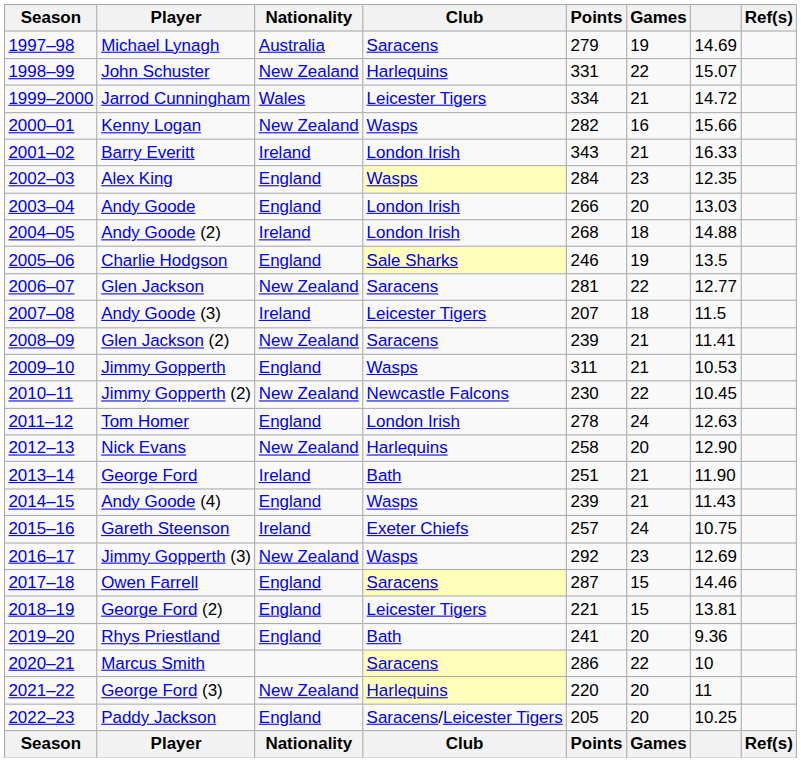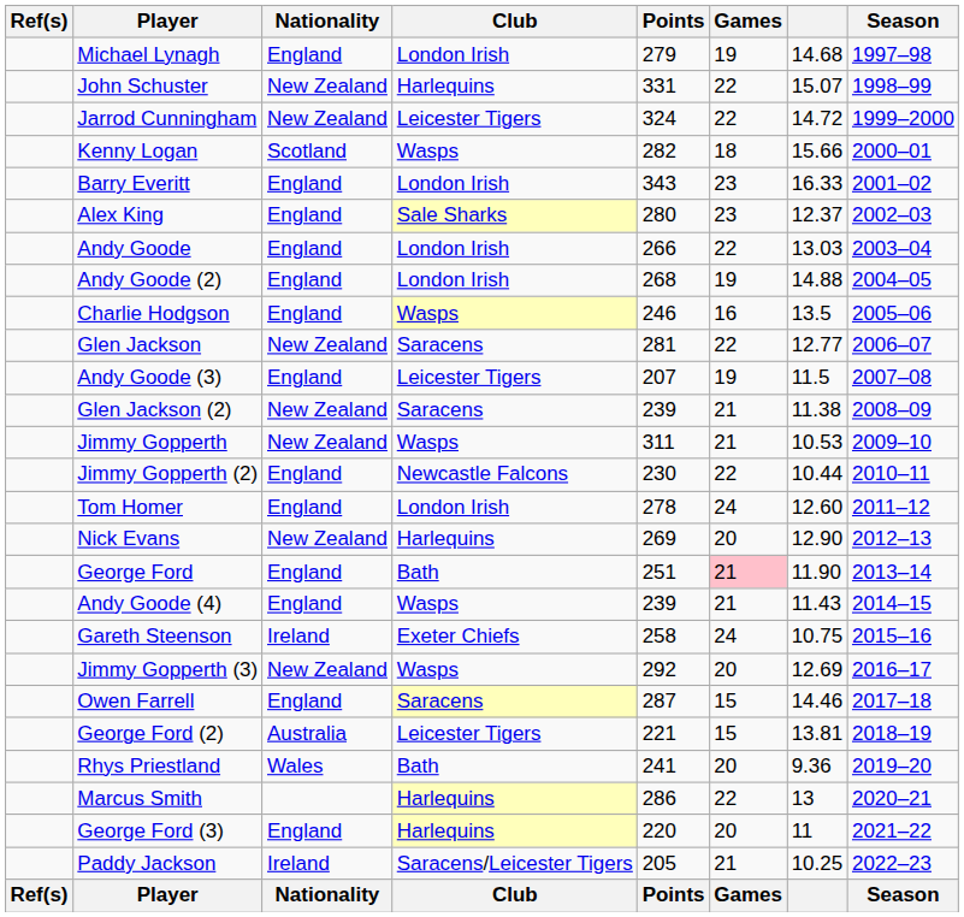 <table class="wikitable sortable plainrowheaders">
 <tr>
-<th scope="col">Season</th>
+<th scope="col" class="unsortable">Ref(s)</th>
 <th scope="col">Player</th>
 <th scope="col">Nationality</th>
 <th scope="col">Club</th>
 <th scope="col">Points</th>
 <th scope="col">Games</th>
 <th scope="col"></th>
-<th scope="col" class="unsortable">Ref(s)</th>
+<th scope="col">Season</th>
 </tr>
 <tr>
-<td><a href='#'>1997–98</a></td>
+<td></td>
 <td><a href='#'>Michael Lynagh</a></td>
-<td> <a href='#'>Australia</a></td>
-<td><a href='#'>Saracens</a></td>
+<td> <a href='#'>England</a></td>
+<td><a href='#'>London Irish</a></td>
 <td>279</td>
 <td>19</td>
-<td>14.69</td>
-<td></td>
+<td>14.68</td>
+<td><a href='#'>1997–98</a></td>
 </tr>
 <tr>
-<td><a href='#'>1998–99</a></td>
+<td></td>
 <td><a href='#'>John Schuster</a></td>
 <td> <a href='#'>New Zealand</a></td>
 <td><a href='#'>Harlequins</a></td>
 <td>331</td>
 <td>22</td>
 <td>15.07</td>
-<td></td>
+<td><a href='#'>1998–99</a></td>
 </tr>
 <tr>
+<td></td>
+<td><a href='#'>Jarrod Cunningham</a></td>
+<td> <a href='#'>New Zealand</a></td>
+<td><a href='#'>Leicester Tigers</a></td>
+<td>324</td>
+<td>22</td>
+<td>14.72</td>
 <td><a href='#'>1999–2000</a></td>
-<td><a href='#'>Jarrod Cunningham</a></td>
-<td> <a href='#'>Wales</a></td>
-<td><a href='#'>Leicester Tigers</a></td>
-<td>334</td>
-<td>21</td>
-<td>14.72</td>
-<td></td>
 </tr>
 <tr>
-<td><a href='#'>2000–01</a></td>
+<td></td>
 <td><a href='#'>Kenny Logan</a></td>
-<td> <a href='#'>New Zealand</a></td>
+<td> <a href='#'>Scotland</a></td>
 <td><a href='#'>Wasps</a></td>
 <td>282</td>
-<td>16</td>
+<td>18</td>
 <td>15.66</td>
-<td></td>
+<td><a href='#'>2000–01</a></td>
 </tr>
 <tr>
-<td><a href='#'>2001–02</a></td>
+<td></td>
 <td><a href='#'>Barry Everitt</a></td>
-<td> <a href='#'>Ireland</a></td>
+<td> <a href='#'>England</a></td>
 <td><a href='#'>London Irish</a></td>
 <td>343</td>
-<td>21</td>
+<td>23</td>
 <td>16.33</td>
-<td></td>
+<td><a href='#'>2001–02</a></td>
 </tr>
 <tr>
-<td><a href='#'>2002–03</a></td>
+<td></td>
 <td><a href='#'>Alex King</a></td>
 <td> <a href='#'>England</a></td>
-<td style="background:#ffb"><a href='#'>Wasps</a></td>
-<td>284</td>
+<td style="background:#ffb"><a href='#'>Sale Sharks</a></td>
+<td>280</td>
 <td>23</td>
-<td>12.35</td>
-<td></td>
+<td>12.37</td>
+<td><a href='#'>2002–03</a></td>
 </tr>
 <tr>
-<td><a href='#'>2003–04</a></td>
+<td></td>
 <td><a href='#'>Andy Goode</a></td>
 <td> <a href='#'>England</a></td>
 <td><a href='#'>London Irish</a></td>
 <td>266</td>
-<td>20</td>
+<td>22</td>
 <td>13.03</td>
-<td></td>
+<td><a href='#'>2003–04</a></td>
 </tr>
 <tr>
-<td><a href='#'>2004–05</a></td>
+<td></td>
 <td><a href='#'>Andy Goode</a> (2)</td>
-<td> <a href='#'>Ireland</a></td>
+<td> <a href='#'>England</a></td>
 <td><a href='#'>London Irish</a></td>
 <td>268</td>
-<td>18</td>
+<td>19</td>
 <td>14.88</td>
-<td></td>
+<td><a href='#'>2004–05</a></td>
 </tr>
 <tr>
-<td><a href='#'>2005–06</a></td>
+<td></td>
 <td><a href='#'>Charlie Hodgson</a></td>
 <td> <a href='#'>England</a></td>
-<td style="background:#ffb"><a href='#'>Sale Sharks</a></td>
+<td style="background:#ffb"><a href='#'>Wasps</a></td>
 <td>246</td>
-<td>19</td>
+<td>16</td>
 <td>13.5</td>
-<td></td>
+<td><a href='#'>2005–06</a></td>
 </tr>
 <tr>
-<td><a href='#'>2006–07</a></td>
+<td></td>
 <td><a href='#'>Glen Jackson</a></td>
 <td> <a href='#'>New Zealand</a></td>
 <td><a href='#'>Saracens</a></td>
 <td>281</td>
 <td>22</td>
 <td>12.77</td>
-<td></td>
+<td><a href='#'>2006–07</a></td>
 </tr>
 <tr>
-<td><a href='#'>2007–08</a></td>
+<td></td>
 <td><a href='#'>Andy Goode</a> (3)</td>
-<td> <a href='#'>Ireland</a></td>
+<td> <a href='#'>England</a></td>
 <td><a href='#'>Leicester Tigers</a></td>
 <td>207</td>
-<td>18</td>
+<td>19</td>
 <td>11.5</td>
-<td></td>
+<td><a href='#'>2007–08</a></td>
 </tr>
 <tr>
-<td><a href='#'>2008–09</a></td>
+<td></td>
 <td><a href='#'>Glen Jackson</a> (2)</td>
 <td> <a href='#'>New Zealand</a></td>
 <td><a href='#'>Saracens</a></td>
 <td>239</td>
 <td>21</td>
-<td>11.41</td>
-<td></td>
+<td>11.38</td>
+<td><a href='#'>2008–09</a></td>
 </tr>
 <tr>
-<td><a href='#'>2009–10</a></td>
+<td></td>
 <td><a href='#'>Jimmy Gopperth</a></td>
-<td> <a href='#'>England</a></td>
+<td> <a href='#'>New Zealand</a></td>
 <td><a href='#'>Wasps</a></td>
 <td>311</td>
 <td>21</td>
 <td>10.53</td>
-<td></td>
+<td><a href='#'>2009–10</a></td>
 </tr>
 <tr>
-<td><a href='#'>2010–11</a></td>
+<td></td>
 <td><a href='#'>Jimmy Gopperth</a> (2)</td>
-<td> <a href='#'>New Zealand</a></td>
+<td> <a href='#'>England</a></td>
 <td><a href='#'>Newcastle Falcons</a></td>
 <td>230</td>
 <td>22</td>
-<td>10.45</td>
-<td></td>
+<td>10.44</td>
+<td><a href='#'>2010–11</a></td>
 </tr>
 <tr>
-<td><a href='#'>2011–12</a></td>
+<td></td>
 <td><a href='#'>Tom Homer</a></td>
 <td> <a href='#'>England</a></td>
 <td><a href='#'>London Irish</a></td>
 <td>278</td>
 <td>24</td>
-<td>12.63</td>
-<td></td>
+<td>12.60</td>
+<td><a href='#'>2011–12</a></td>
 </tr>
 <tr>
-<td><a href='#'>2012–13</a></td>
+<td></td>
 <td><a href='#'>Nick Evans</a></td>
 <td> <a href='#'>New Zealand</a></td>
 <td><a href='#'>Harlequins</a></td>
-<td>258</td>
+<td>269</td>
 <td>20</td>
 <td>12.90</td>
-<td></td>
+<td><a href='#'>2012–13</a></td>
 </tr>
 <tr>
-<td><a href='#'>2013–14</a></td>
+<td></td>
 <td><a href='#'>George Ford</a></td>
-<td> <a href='#'>Ireland</a></td>
+<td> <a href='#'>England</a></td>
 <td><a href='#'>Bath</a></td>
 <td>251</td>
-<td>21</td>
+<td style="background: pink;">21</td>
 <td>11.90</td>
-<td></td>
+<td><a href='#'>2013–14</a></td>
 </tr>
 <tr>
-<td><a href='#'>2014–15</a></td>
+<td></td>
 <td><a href='#'>Andy Goode</a> (4)</td>
 <td> <a href='#'>England</a></td>
 <td><a href='#'>Wasps</a></td>
 <td>239</td>
 <td>21</td>
 <td>11.43</td>
-<td></td>
+<td><a href='#'>2014–15</a></td>
 </tr>
 <tr>
-<td><a href='#'>2015–16</a></td>
+<td></td>
 <td><a href='#'>Gareth Steenson</a></td>
 <td> <a href='#'>Ireland</a></td>
 <td><a href='#'>Exeter Chiefs</a></td>
-<td>257</td>
+<td>258</td>
 <td>24</td>
 <td>10.75</td>
-<td></td>
+<td><a href='#'>2015–16</a></td>
 </tr>
 <tr>
-<td><a href='#'>2016–17</a></td>
+<td></td>
 <td><a href='#'>Jimmy Gopperth</a> (3)</td>
 <td> <a href='#'>New Zealand</a></td>
 <td><a href='#'>Wasps</a></td>
 <td>292</td>
-<td>23</td>
+<td>20</td>
 <td>12.69</td>
-<td></td>
+<td><a href='#'>2016–17</a></td>
 </tr>
 <tr>
-<td><a href='#'>2017–18</a></td>
+<td></td>
 <td><a href='#'>Owen Farrell</a></td>
 <td> <a href='#'>England</a></td>
 <td style="background:#ffb"><a href='#'>Saracens</a></td>
 <td>287</td>
 <td>15</td>
 <td>14.46</td>
-<td></td>
+<td><a href='#'>2017–18</a></td>
 </tr>
 <tr>
-<td><a href='#'>2018–19</a></td>
+<td></td>
 <td><a href='#'>George Ford</a> (2)</td>
-<td> <a href='#'>England</a></td>
+<td> <a href='#'>Australia</a></td>
 <td><a href='#'>Leicester Tigers</a></td>
 <td>221</td>
 <td>15</td>
 <td>13.81</td>
-<td></td>
+<td><a href='#'>2018–19</a></td>
 </tr>
 <tr>
-<td><a href='#'>2019–20</a></td>
+<td></td>
 <td><a href='#'>Rhys Priestland</a></td>
-<td> <a href='#'>England</a></td>
+<td> <a href='#'>Wales</a></td>
 <td><a href='#'>Bath</a></td>
 <td>241</td>
 <td>20</td>
 <td>9.36</td>
-<td></td>
+<td><a href='#'>2019–20</a></td>
 </tr>
 <tr>
-<td><a href='#'>2020–21</a></td>
+<td></td>
 <td><a href='#'>Marcus Smith</a></td>
 <td></td>
-<td style="background:#ffb"><a href='#'>Saracens</a></td>
+<td style="background:#ffb"><a href='#'>Harlequins</a> </td>
 <td>286</td>
 <td>22</td>
-<td>10</td>
-<td></td>
+<td>13</td>
+<td><a href='#'>2020–21</a></td>
 </tr>
 <tr>
-<td><a href='#'>2021–22</a></td>
+<td></td>
 <td><a href='#'>George Ford</a> (3)</td>
-<td> <a href='#'>New Zealand</a></td>
+<td> <a href='#'>England</a></td>
 <td style="background:#ffb"><a href='#'>Harlequins</a> </td>
 <td>220</td>
 <td>20</td>
 <td>11</td>
-<td></td>
+<td><a href='#'>2021–22</a></td>
 </tr>
 <tr>
-<td><a href='#'>2022–23</a></td>
+<td></td>
 <td><a href='#'>Paddy Jackson</a></td>
-<td> <a href='#'>England</a></td>
+<td> <a href='#'>Ireland</a></td>
 <td><a href='#'>Saracens</a>/<a href='#'>Leicester Tigers</a></td>
 <td>205</td>
-<td>20</td>
+<td>21</td>
 <td>10.25</td>
-<td></td>
+<td><a href='#'>2022–23</a></td>
 </tr>
 <tr class="sortbottom">
-<th scope="col">Season</th>
+<th scope="col" class="unsortable">Ref(s)</th>
 <th scope="col">Player</th>
 <th scope="col">Nationality</th>
 <th scope="col">Club</th>
 <th scope="col">Points</th>
 <th scope="col">Games</th>
 <th scope="col"></th>
-<th scope="col" class="unsortable">Ref(s)</th>
+<th scope="col">Season</th>
 </tr>
 </table>
